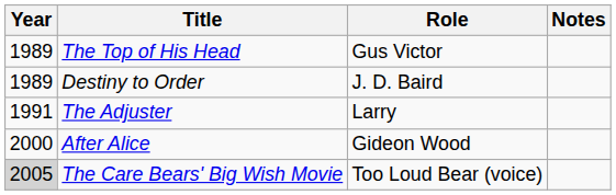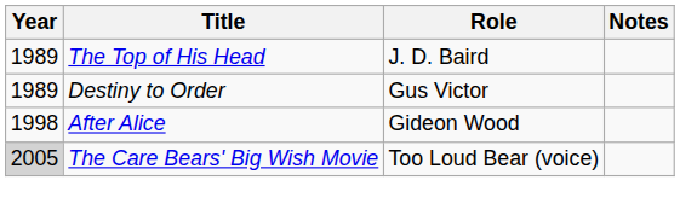 <table class="wikitable sortable">
 <tr>
 <th>Year</th>
 <th>Title</th>
 <th>Role</th>
 <th>Notes</th>
 </tr>
 <tr>
 <td>1989</td>
 <td><em><a href='#'>The Top of His Head</a></em></td>
-<td>Gus Victor</td>
+<td>J. D. Baird</td>
 <td></td>
 </tr>
 <tr>
 <td>1989</td>
 <td><em>Destiny to Order</em></td>
-<td>J. D. Baird</td>
+<td>Gus Victor</td>
 <td></td>
 </tr>
 <tr>
-<td>1991</td>
-<td><em><a href='#'>The Adjuster</a></em></td>
-<td>Larry</td>
-<td></td>
-</tr>
-<tr>
-<td>2000</td>
+<td>1998</td>
 <td><em><a href='#'>After Alice</a></em></td>
 <td>Gideon Wood</td>
 <td></td>
 </tr>
 <tr>
 <td style="background: lightgrey;">2005</td>
 <td><em><a href='#'>The Care Bears' Big Wish Movie</a></em></td>
 <td>Too Loud Bear (voice)</td>
 <td></td>
 </tr>
 </table>
